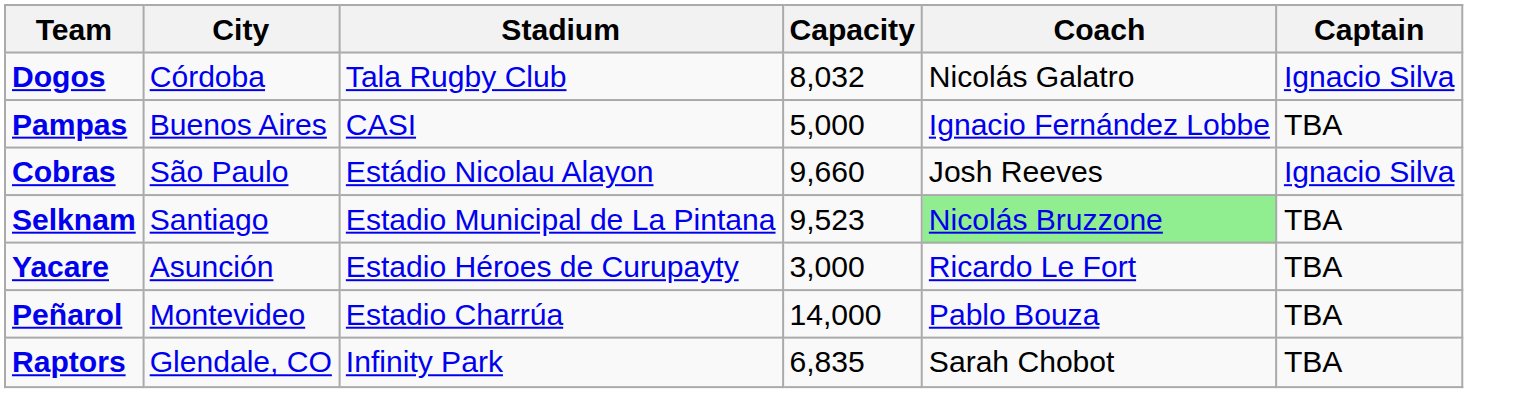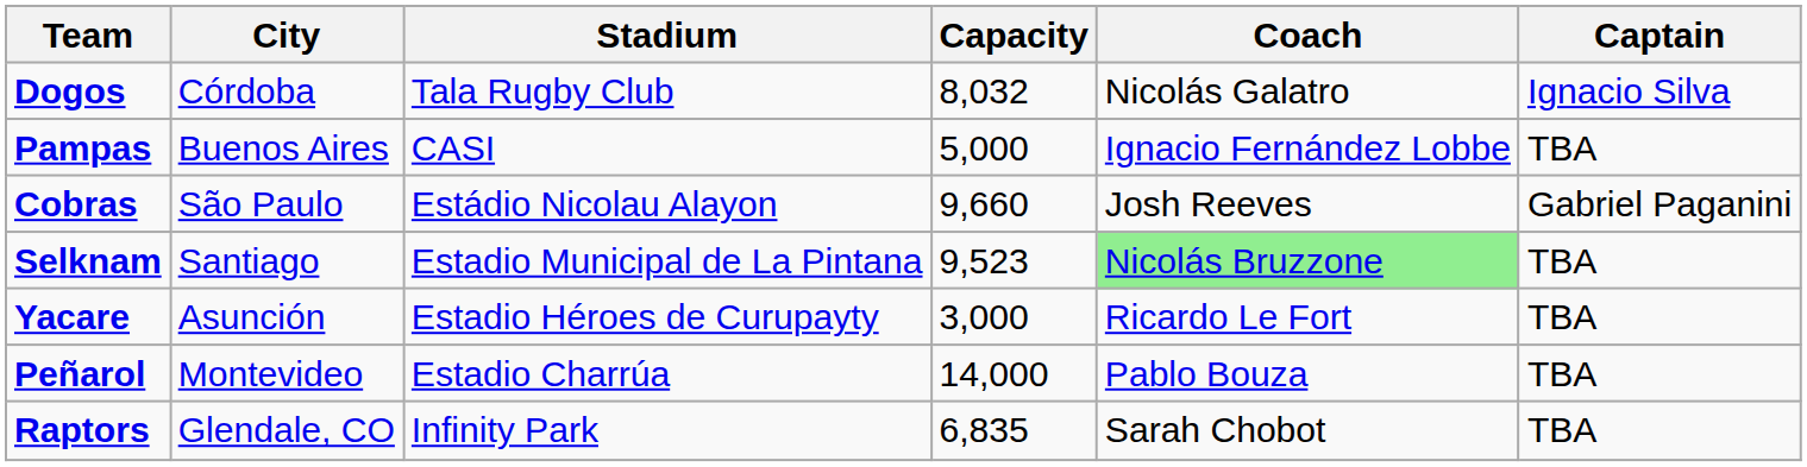 <table class="wikitable sortable" style="font-size:95%">
 <tr>
 <th>Team</th>
 <th>City</th>
 <th>Stadium</th>
 <th>Capacity</th>
 <th>Coach</th>
 <th>Captain</th>
 </tr>
 <tr>
 <td> <strong><a href='#'>Dogos</a></strong></td>
 <td><a href='#'>Córdoba</a></td>
 <td><a href='#'>Tala Rugby Club</a></td>
 <td>8,032</td>
 <td> Nicolás Galatro</td>
 <td> <a href='#'>Ignacio Silva</a></td>
 </tr>
 <tr>
 <td> <strong><a href='#'>Pampas</a></strong></td>
 <td><a href='#'>Buenos Aires</a></td>
 <td><a href='#'>CASI</a></td>
 <td>5,000</td>
 <td> <a href='#'>Ignacio Fernández Lobbe</a></td>
 <td>TBA</td>
 </tr>
 <tr>
 <td> <strong><a href='#'>Cobras</a></strong></td>
 <td><a href='#'>São Paulo</a></td>
 <td><a href='#'>Estádio Nicolau Alayon</a></td>
 <td>9,660</td>
 <td> Josh Reeves</td>
-<td> <a href='#'>Ignacio Silva</a></td>
+<td> Gabriel Paganini</td>
 </tr>
 <tr>
 <td> <strong><a href='#'>Selknam</a></strong></td>
 <td><a href='#'>Santiago</a></td>
 <td><a href='#'>Estadio Municipal de La Pintana</a></td>
 <td>9,523</td>
 <td style="background: lightgreen;"> <a href='#'>Nicolás Bruzzone</a></td>
 <td>TBA</td>
 </tr>
 <tr>
 <td> <strong><a href='#'>Yacare</a></strong></td>
 <td><a href='#'>Asunción</a></td>
 <td><a href='#'>Estadio Héroes de Curupayty</a></td>
 <td>3,000</td>
 <td> <a href='#'>Ricardo Le Fort</a></td>
 <td>TBA</td>
 </tr>
 <tr>
 <td> <strong><a href='#'>Peñarol</a></strong></td>
 <td><a href='#'>Montevideo</a></td>
 <td><a href='#'>Estadio Charrúa</a></td>
 <td>14,000</td>
 <td> <a href='#'>Pablo Bouza</a></td>
 <td>TBA</td>
 </tr>
 <tr>
 <td> <strong><a href='#'>Raptors</a></strong></td>
 <td><a href='#'>Glendale, CO</a></td>
 <td><a href='#'>Infinity Park</a></td>
 <td>6,835</td>
 <td> Sarah Chobot</td>
 <td>TBA</td>
 </tr>
 </table>
